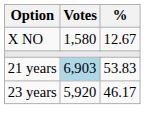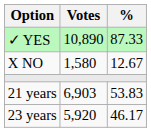 <table class="wikitable">
 <tr>
 <th>Option</th>
 <th>Votes</th>
 <th>%</th>
+</tr>
+<tr>
+<td style=background:#bbf8be>✓ YES</td>
+<td style=background:#bbf8be>10,890</td>
+<td style=background:#bbf8be>87.33</td>
 </tr>
 <tr>
 <td>X NO</td>
 <td>1,580</td>
 <td>12.67</td>
 </tr>
 <tr>
 <td colspan="3" bgcolor="#E9E9E9"></td>
 </tr>
 <tr>
 <td>21 years</td>
-<td style="background: lightblue;">6,903</td>
+<td>6,903</td>
 <td>53.83</td>
 </tr>
 <tr>
 <td>23 years</td>
 <td>5,920</td>
 <td>46.17</td>
 </tr>
 </table>
